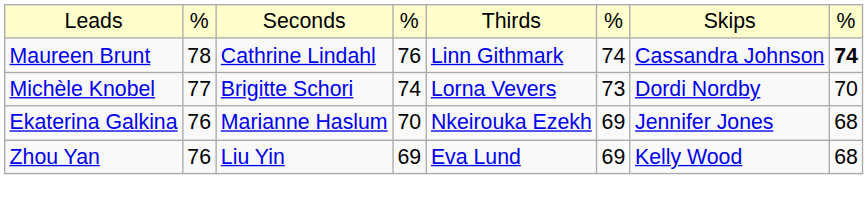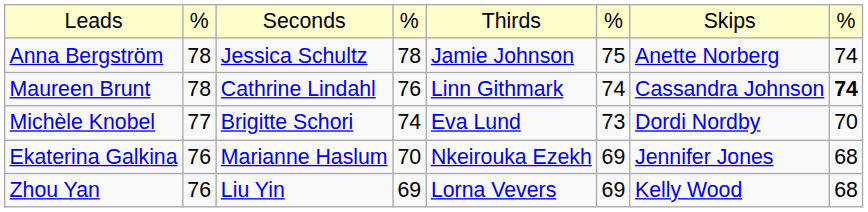 <table class="wikitable">
 <tr align=center bgcolor="#ffffcc">
 <td>Leads</td>
 <td>%</td>
 <td>Seconds</td>
 <td>%</td>
 <td>Thirds</td>
 <td>%</td>
 <td>Skips</td>
 <td>%</td>
+</tr>
+<tr>
+<td> <a href='#'>Anna Bergström</a></td>
+<td>78</td>
+<td> <a href='#'>Jessica Schultz</a></td>
+<td>78</td>
+<td> <a href='#'>Jamie Johnson</a></td>
+<td>75</td>
+<td> <a href='#'>Anette Norberg</a></td>
+<td>74</td>
 </tr>
 <tr>
 <td> <a href='#'>Maureen Brunt</a></td>
 <td>78</td>
 <td> <a href='#'>Cathrine Lindahl</a></td>
 <td>76</td>
 <td> <a href='#'>Linn Githmark</a></td>
 <td>74</td>
 <td> <a href='#'>Cassandra Johnson</a></td>
 <td><strong>74</strong></td>
 </tr>
 <tr>
 <td> <a href='#'>Michèle Knobel</a></td>
 <td>77</td>
 <td> <a href='#'>Brigitte Schori</a></td>
 <td>74</td>
-<td> <a href='#'>Lorna Vevers</a></td>
+<td> <a href='#'>Eva Lund</a></td>
 <td>73</td>
 <td> <a href='#'>Dordi Nordby</a></td>
 <td>70</td>
 </tr>
 <tr>
 <td> <a href='#'>Ekaterina Galkina</a></td>
 <td>76</td>
 <td> <a href='#'>Marianne Haslum</a></td>
 <td>70</td>
 <td> <a href='#'>Nkeirouka Ezekh</a></td>
 <td>69</td>
 <td> <a href='#'>Jennifer Jones</a></td>
 <td>68</td>
 </tr>
 <tr>
 <td> <a href='#'>Zhou Yan</a></td>
 <td>76</td>
 <td> <a href='#'>Liu Yin</a></td>
 <td>69</td>
-<td> <a href='#'>Eva Lund</a></td>
+<td> <a href='#'>Lorna Vevers</a></td>
 <td>69</td>
 <td> <a href='#'>Kelly Wood</a></td>
 <td>68</td>
 </tr>
 </table>
